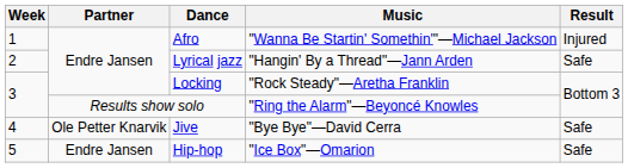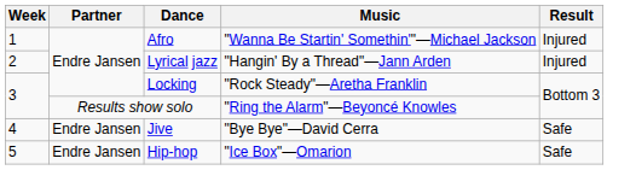 <table class="wikitable">
 <tr>
 <th>Week</th>
 <th>Partner</th>
 <th>Dance</th>
 <th>Music</th>
 <th>Result</th>
 </tr>
 <tr>
 <td>1</td>
 <td align="center" rowspan="3">Endre Jansen</td>
 <td><a href='#'>Afro</a></td>
 <td>"<a href='#'>Wanna Be Startin' Somethin'</a>"—<a href='#'>Michael Jackson</a></td>
 <td>Injured</td>
 </tr>
 <tr>
 <td>2</td>
 <td><a href='#'>Lyrical</a> <a href='#'>jazz</a></td>
 <td>"Hangin' By a Thread"—<a href='#'>Jann Arden</a></td>
-<td>Safe</td>
+<td>Injured</td>
 </tr>
 <tr>
 <td rowspan="2">3</td>
 <td><a href='#'>Locking</a></td>
 <td>"Rock Steady"—<a href='#'>Aretha Franklin</a></td>
 <td rowspan="2">Bottom 3</td>
 </tr>
 <tr>
 <td colspan="2" align="center"><em>Results show solo</em></td>
 <td>"<a href='#'>Ring the Alarm</a>"—<a href='#'>Beyoncé Knowles</a></td>
 </tr>
 <tr>
 <td>4</td>
-<td align="center">Ole Petter Knarvik</td>
+<td align="center">Endre Jansen</td>
 <td><a href='#'>Jive</a></td>
 <td>"Bye Bye"—David Cerra</td>
 <td>Safe</td>
 </tr>
 <tr>
 <td>5</td>
 <td align="center">Endre Jansen</td>
 <td><a href='#'>Hip-hop</a></td>
 <td>"<a href='#'>Ice Box</a>"—<a href='#'>Omarion</a></td>
 <td>Safe</td>
 </tr>
 </table>
